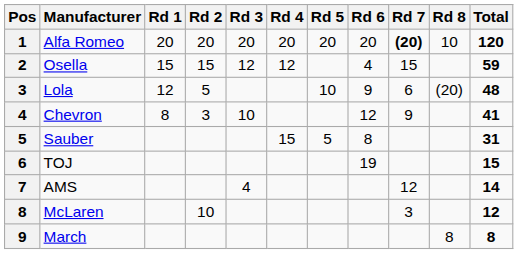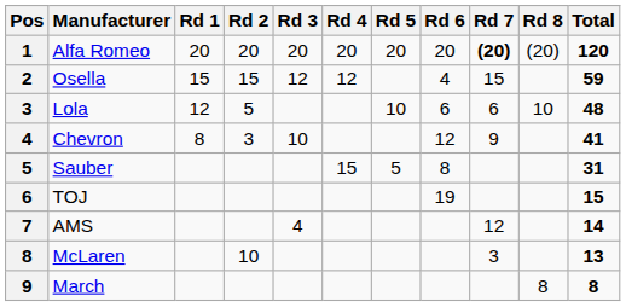 <table class="wikitable" style="font-size: 90%;">
 <tr>
 <th>Pos</th>
 <th>Manufacturer</th>
 <th>Rd 1</th>
 <th>Rd 2</th>
 <th>Rd 3</th>
 <th>Rd 4</th>
 <th>Rd 5</th>
 <th>Rd 6</th>
 <th>Rd 7</th>
 <th>Rd 8</th>
 <th>Total</th>
 </tr>
 <tr>
 <th>1</th>
 <td> <a href='#'>Alfa Romeo</a></td>
 <td align="center">20</td>
 <td align="center">20</td>
 <td align="center">20</td>
 <td align="center">20</td>
 <td align="center">20</td>
 <td align="center">20</td>
 <td align="center"><strong>(20)</strong></td>
-<td align="center">10</td>
+<td align="center">(20)</td>
 <td align="center"><strong>120</strong></td>
 </tr>
 <tr>
 <th>2</th>
 <td> <a href='#'>Osella</a></td>
 <td align="center">15</td>
 <td align="center">15</td>
 <td align="center">12</td>
 <td align="center">12</td>
 <td></td>
 <td align="center">4</td>
 <td align="center">15</td>
 <td></td>
 <td align="center"><strong>59</strong></td>
 </tr>
 <tr>
 <th>3</th>
 <td> <a href='#'>Lola</a></td>
 <td align="center">12</td>
 <td align="center">5</td>
 <td></td>
 <td></td>
 <td align="center">10</td>
-<td align="center">9</td>
 <td align="center">6</td>
-<td align="center">(20)</td>
+<td align="center">6</td>
+<td align="center">10</td>
 <td align="center"><strong>48</strong></td>
 </tr>
 <tr>
 <th>4</th>
 <td> <a href='#'>Chevron</a></td>
 <td align="center">8</td>
 <td align="center">3</td>
 <td align="center">10</td>
 <td></td>
 <td></td>
 <td align="center">12</td>
 <td align="center">9</td>
 <td></td>
 <td align="center"><strong>41</strong></td>
 </tr>
 <tr>
 <th>5</th>
 <td> <a href='#'>Sauber</a></td>
 <td></td>
 <td></td>
 <td></td>
 <td align="center">15</td>
 <td align="center">5</td>
 <td align="center">8</td>
 <td></td>
 <td></td>
 <td align="center"><strong>31</strong></td>
 </tr>
 <tr>
 <th>6</th>
 <td> TOJ</td>
 <td></td>
 <td></td>
 <td></td>
 <td></td>
 <td></td>
 <td align="center">19</td>
 <td></td>
 <td></td>
 <td align="center"><strong>15</strong></td>
 </tr>
 <tr>
 <th>7</th>
 <td> AMS</td>
 <td></td>
 <td></td>
 <td align="center">4</td>
 <td></td>
 <td></td>
 <td></td>
 <td align="center">12</td>
 <td></td>
 <td align="center"><strong>14</strong></td>
 </tr>
 <tr>
 <th>8</th>
 <td> <a href='#'>McLaren</a></td>
 <td></td>
 <td align="center">10</td>
 <td></td>
 <td></td>
 <td></td>
 <td></td>
 <td align="center">3</td>
 <td></td>
-<td align="center"><strong>12</strong></td>
+<td align="center"><strong>13</strong></td>
 </tr>
 <tr>
 <th>9</th>
 <td> <a href='#'>March</a></td>
 <td></td>
 <td></td>
 <td></td>
 <td></td>
 <td></td>
 <td></td>
 <td></td>
 <td align="center">8</td>
 <td align="center"><strong>8</strong></td>
 </tr>
 </table>
